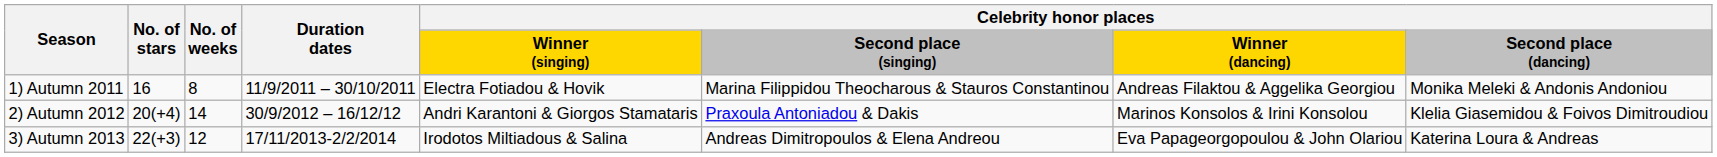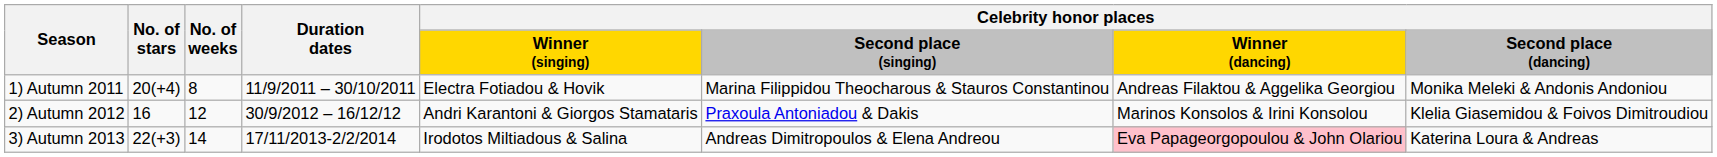 <table class="wikitable" style="white-space:nowrap; font-size:85%;">
 <tr>
 <th style="width:10%;" rowspan="2">Season</th>
 <th style="width:5%;" rowspan="2">No. of<br>stars</th>
 <th style="width:5%;" rowspan="2">No. of<br>weeks</th>
 <th style="width:10%;" rowspan="2">Duration <br>dates</th>
 <th style="width:45%;" colspan="4">Celebrity honor places</th>
 </tr>
 <tr>
 <th style="width:15%; background:gold;">Winner<br><small>(singing)</small></th>
 <th style="width:15%; background:silver;">Second place<br><small>(singing)</small></th>
 <th style="width:15%; background:gold;">Winner<br><small>(dancing)</small></th>
 <th style="width:15%; background:silver;">Second place<br><small>(dancing)</small></th>
 </tr>
 <tr>
 <td>1) Autumn 2011</td>
-<td>16</td>
+<td>20(+4)</td>
 <td>8</td>
 <td>11/9/2011 – 30/10/2011</td>
 <td>Electra Fotiadou & Hovik</td>
 <td>Marina Filippidou Theocharous & Stauros Constantinou</td>
 <td>Andreas Filaktou & Aggelika Georgiou</td>
 <td>Monika Meleki & Andonis Andoniou</td>
 </tr>
 <tr>
 <td>2) Autumn 2012</td>
-<td>20(+4)</td>
-<td>14</td>
+<td>16</td>
+<td>12</td>
 <td>30/9/2012 – 16/12/12</td>
 <td>Andri Karantoni & Giorgos Stamataris</td>
 <td><a href='#'>Praxoula Antoniadou</a> & Dakis</td>
 <td>Marinos Konsolos & Irini Konsolou</td>
 <td>Klelia Giasemidou & Foivos Dimitroudiou</td>
 </tr>
 <tr>
 <td>3) Autumn 2013</td>
 <td>22(+3)</td>
-<td>12</td>
+<td>14</td>
 <td>17/11/2013-2/2/2014</td>
 <td>Irodotos Miltiadous & Salina</td>
 <td>Andreas Dimitropoulos & Elena Andreou</td>
-<td>Eva Papageorgopoulou & John Olariou</td>
+<td style="background: pink;">Eva Papageorgopoulou & John Olariou</td>
 <td>Katerina Loura & Andreas</td>
 </tr>
 </table>
